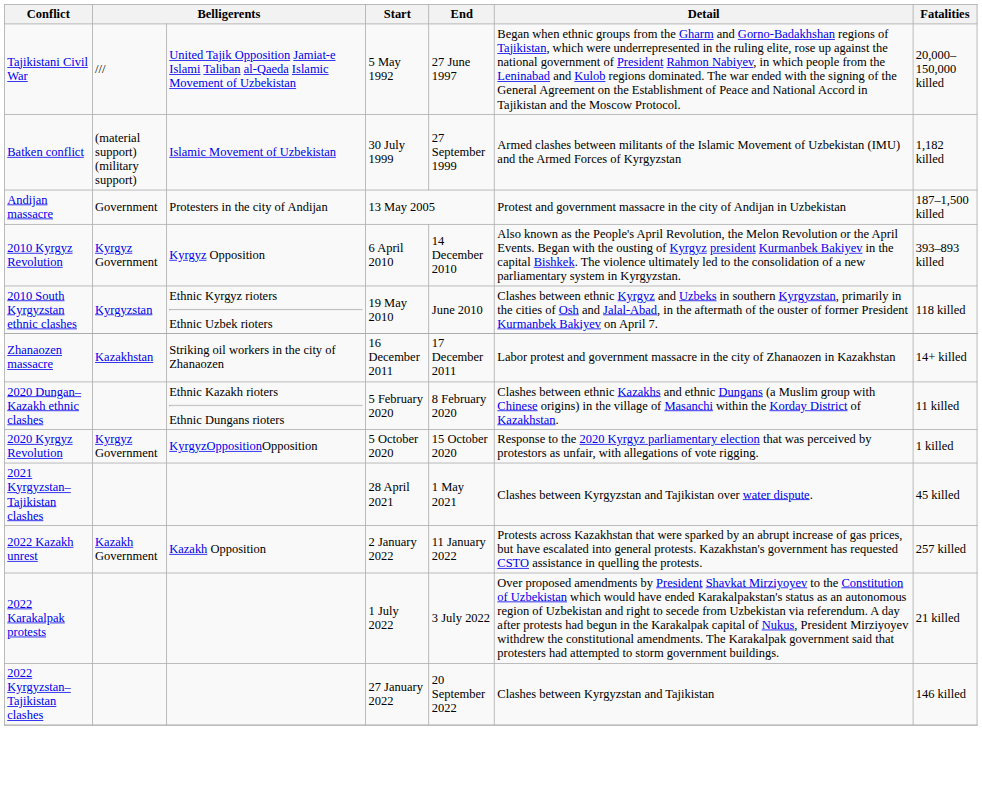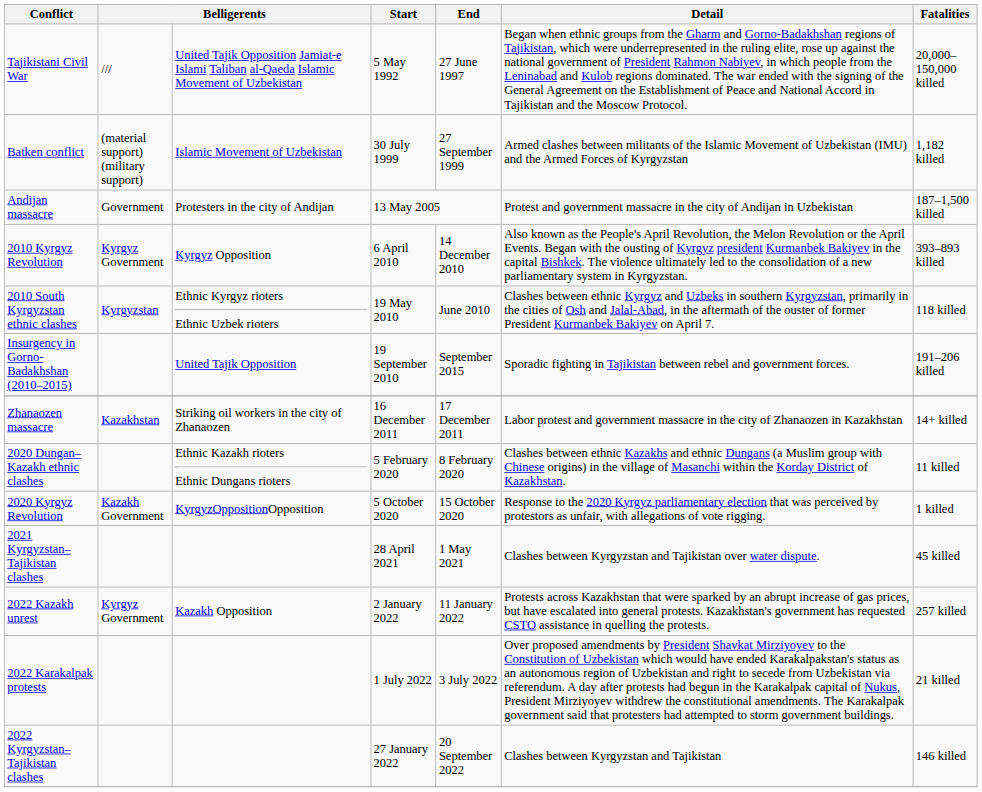 <table class="sortable wikitable">
 <tr bgcolor="#ececec" valign=top>
 <th>Conflict</th>
 <th colspan=2>Belligerents</th>
 <th>Start</th>
 <th>End</th>
 <th>Detail</th>
 <th>Fatalities</th>
 </tr>
 <tr>
 <td><a href='#'>Tajikistani Civil War</a></td>
 <td> ///</td>
 <td> <a href='#'>United Tajik Opposition</a>  <a href='#'>Jamiat-e Islami</a>  <a href='#'>Taliban</a>  <a href='#'>al-Qaeda</a> <a href='#'>Islamic Movement of Uzbekistan</a></td>
 <td>5 May 1992</td>
 <td>27 June 1997</td>
 <td>Began when ethnic groups from the <a href='#'>Gharm</a> and <a href='#'>Gorno-Badakhshan</a> regions of <a href='#'>Tajikistan</a>, which were underrepresented in the ruling elite, rose up against the national government of <a href='#'>President</a> <a href='#'>Rahmon Nabiyev</a>, in which people from the <a href='#'>Leninabad</a> and <a href='#'>Kulob</a> regions dominated. The war ended with the signing of the General Agreement on the Establishment of Peace and National Accord in Tajikistan and the Moscow Protocol.</td>
 <td>20,000–150,000 killed</td>
 </tr>
 <tr>
 <td><a href='#'>Batken conflict</a></td>
 <td><br> (material support)<br> (military support)</td>
 <td> <a href='#'>Islamic Movement of Uzbekistan</a></td>
 <td>30 July 1999</td>
 <td>27 September 1999</td>
 <td>Armed clashes between militants of the Islamic Movement of Uzbekistan (IMU) and the Armed Forces of Kyrgyzstan</td>
 <td>1,182 killed</td>
 </tr>
 <tr>
 <td><a href='#'>Andijan massacre</a></td>
 <td> Government</td>
 <td>Protesters in the city of Andijan</td>
 <td colspan=2>13 May 2005</td>
 <td>Protest and government massacre in the city of Andijan in Uzbekistan</td>
 <td>187–1,500 killed</td>
 </tr>
 <tr>
 <td><a href='#'>2010 Kyrgyz Revolution</a></td>
 <td> <a href='#'>Kyrgyz</a> Government</td>
 <td> <a href='#'>Kyrgyz</a> Opposition</td>
 <td>6 April 2010</td>
 <td>14 December 2010</td>
 <td>Also known as the People's April Revolution, the Melon Revolution or the April Events. Began with the ousting of <a href='#'>Kyrgyz</a> <a href='#'>president</a> <a href='#'>Kurmanbek Bakiyev</a> in the capital <a href='#'>Bishkek</a>. The violence ultimately led to the consolidation of a new parliamentary system in Kyrgyzstan.</td>
 <td>393–893 killed</td>
 </tr>
 <tr>
 <td><a href='#'>2010 South Kyrgyzstan ethnic clashes</a></td>
 <td> <a href='#'>Kyrgyzstan</a></td>
 <td>Ethnic Kyrgyz rioters<hr>Ethnic Uzbek rioters</td>
 <td>19 May 2010</td>
 <td>June 2010</td>
 <td>Clashes between ethnic <a href='#'>Kyrgyz</a> and <a href='#'>Uzbeks</a> in southern <a href='#'>Kyrgyzstan</a>, primarily in the cities of <a href='#'>Osh</a> and <a href='#'>Jalal-Abad</a>, in the aftermath of the ouster of former President <a href='#'>Kurmanbek Bakiyev</a> on April 7.</td>
 <td>118 killed</td>
 </tr>
 <tr>
+<td><a href='#'>Insurgency in Gorno-Badakhshan (2010–2015)</a></td>
+<td></td>
+<td> <a href='#'>United Tajik Opposition</a></td>
+<td>19 September 2010</td>
+<td>September 2015</td>
+<td>Sporadic fighting in <a href='#'>Tajikistan</a> between rebel and government forces.</td>
+<td>191–206 killed</td>
+</tr>
+<tr>
 </tr>
 <tr>
 <td><a href='#'>Zhanaozen massacre</a></td>
 <td> <a href='#'>Kazakhstan</a></td>
 <td>Striking oil workers in the city of Zhanaozen</td>
 <td>16 December 2011</td>
 <td>17 December 2011</td>
 <td>Labor protest and government massacre in the city of Zhanaozen in Kazakhstan</td>
 <td>14+ killed</td>
 </tr>
 <tr>
 <td><a href='#'>2020 Dungan–Kazakh ethnic clashes</a></td>
 <td></td>
 <td>Ethnic Kazakh rioters<hr>Ethnic Dungans rioters</td>
 <td>5 February 2020</td>
 <td>8 February 2020</td>
 <td>Clashes between ethnic <a href='#'>Kazakhs</a> and ethnic <a href='#'>Dungans</a> (a Muslim group with <a href='#'>Chinese</a> origins) in the village of <a href='#'>Masanchi</a> within the <a href='#'>Korday District</a> of <a href='#'>Kazakhstan</a>.</td>
 <td>11 killed</td>
 </tr>
 <tr>
 <td><a href='#'>2020 Kyrgyz Revolution</a></td>
-<td> <a href='#'>Kyrgyz</a> Government</td>
+<td> <a href='#'>Kazakh</a> Government</td>
 <td> <a href='#'>KyrgyzOpposition</a>Opposition</td>
 <td>5 October 2020</td>
 <td>15 October 2020</td>
 <td>Response to the <a href='#'>2020 Kyrgyz parliamentary election</a> that was perceived by protestors as unfair, with allegations of vote rigging.</td>
 <td>1 killed</td>
 </tr>
 <tr>
 <td><a href='#'>2021 Kyrgyzstan–Tajikistan clashes</a></td>
 <td></td>
 <td></td>
 <td>28 April 2021</td>
 <td>1 May 2021</td>
 <td>Clashes between Kyrgyzstan and Tajikistan over <a href='#'>water dispute</a>.</td>
 <td>45 killed</td>
 </tr>
 <tr>
 <td><a href='#'>2022 Kazakh unrest</a></td>
-<td> <a href='#'>Kazakh</a> Government</td>
+<td> <a href='#'>Kyrgyz</a> Government</td>
 <td><a href='#'>Kazakh</a> Opposition</td>
 <td>2 January 2022</td>
 <td>11 January 2022</td>
 <td>Protests across Kazakhstan that were sparked by an abrupt increase of gas prices, but have escalated into general protests. Kazakhstan's government has requested <a href='#'>CSTO</a> assistance in quelling the protests.</td>
 <td>257 killed</td>
 </tr>
 <tr>
 <td><a href='#'>2022 Karakalpak protests</a></td>
 <td></td>
 <td></td>
 <td>1 July 2022</td>
 <td>3 July 2022</td>
 <td>Over proposed amendments by <a href='#'>President</a> <a href='#'>Shavkat Mirziyoyev</a> to the <a href='#'>Constitution of Uzbekistan</a> which would have ended Karakalpakstan's status as an autonomous region of Uzbekistan and right to secede from Uzbekistan via referendum. A day after protests had begun in the Karakalpak capital of <a href='#'>Nukus</a>, President Mirziyoyev withdrew the constitutional amendments. The Karakalpak government said that protesters had attempted to storm government buildings.</td>
 <td>21 killed</td>
 </tr>
 <tr>
 <td><a href='#'>2022 Kyrgyzstan–Tajikistan clashes</a></td>
 <td></td>
 <td></td>
 <td>27 January 2022</td>
 <td>20 September 2022</td>
 <td>Clashes between Kyrgyzstan and Tajikistan</td>
 <td>146 killed</td>
 </tr>
 <tr>
 </tr>
 </table>
